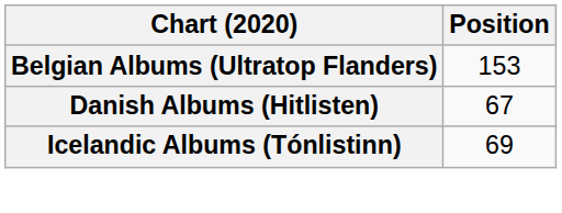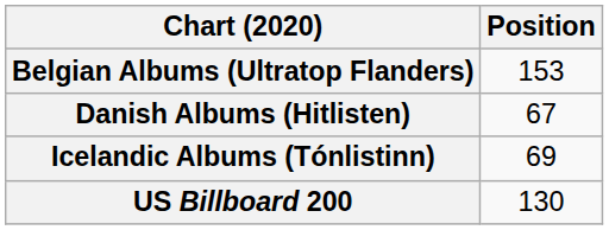 <table class="wikitable sortable plainrowheaders" style="text-align:center">
 <tr>
 <th scope="col">Chart (2020)</th>
 <th scope="col">Position</th>
 </tr>
 <tr>
 <th scope="row">Belgian Albums (Ultratop Flanders)</th>
 <td>153</td>
 </tr>
 <tr>
 <th scope="row">Danish Albums (Hitlisten)</th>
 <td>67</td>
 </tr>
 <tr>
 <th scope="row">Icelandic Albums (Tónlistinn)</th>
 <td>69</td>
 </tr>
+<tr>
+<th scope="row">US <em>Billboard</em> 200</th>
+<td>130</td>
+</tr>
 </table>
